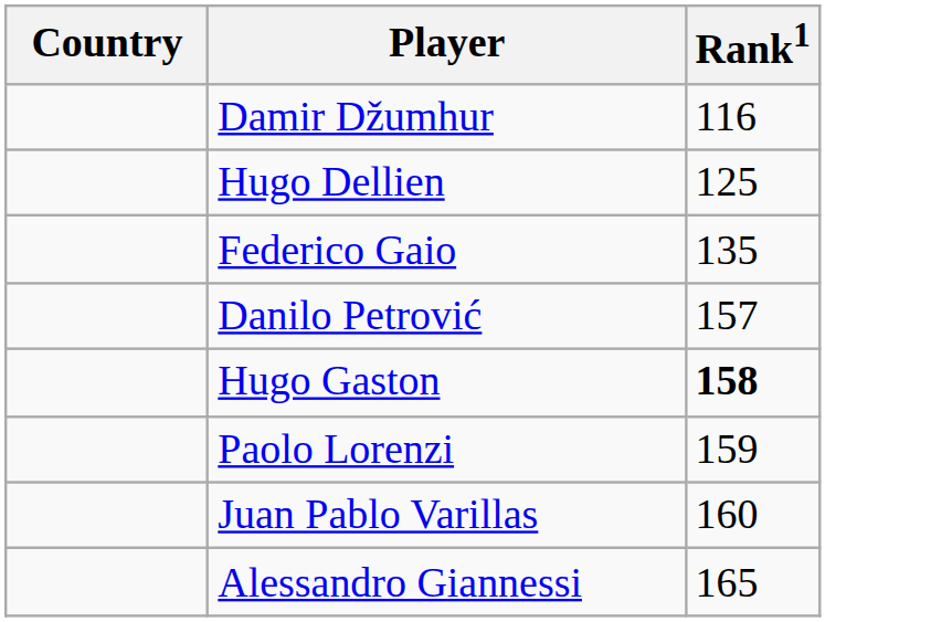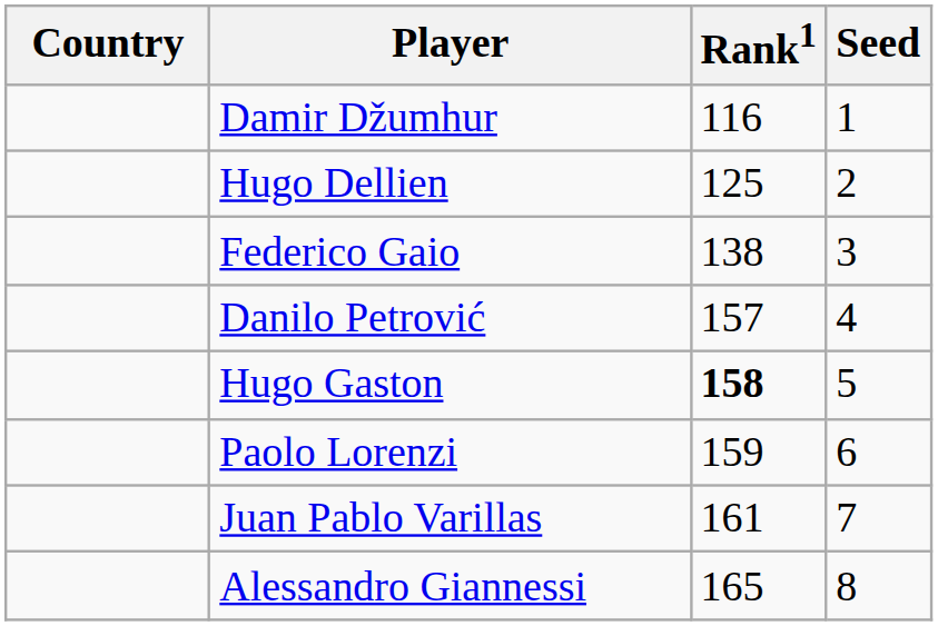 <table class="sortable wikitable">
 <tr>
 <th width="70">Country</th>
 <th width="175">Player</th>
 <th>Rank<sup>1</sup></th>
+<th>Seed</th>
 </tr>
 <tr>
 <td></td>
 <td><a href='#'>Damir Džumhur</a></td>
 <td>116</td>
+<td>1</td>
 </tr>
 <tr>
 <td></td>
 <td><a href='#'>Hugo Dellien</a></td>
 <td>125</td>
+<td>2</td>
 </tr>
 <tr>
 <td></td>
 <td><a href='#'>Federico Gaio</a></td>
-<td>135</td>
+<td>138</td>
+<td>3</td>
 </tr>
 <tr>
 <td></td>
 <td><a href='#'>Danilo Petrović</a></td>
 <td>157</td>
+<td>4</td>
 </tr>
 <tr>
 <td></td>
 <td><a href='#'>Hugo Gaston</a></td>
 <td><strong>158</strong></td>
+<td>5</td>
 </tr>
 <tr>
 <td></td>
 <td><a href='#'>Paolo Lorenzi</a></td>
 <td>159</td>
+<td>6</td>
 </tr>
 <tr>
 <td></td>
 <td><a href='#'>Juan Pablo Varillas</a></td>
-<td>160</td>
+<td>161</td>
+<td>7</td>
 </tr>
 <tr>
 <td></td>
 <td><a href='#'>Alessandro Giannessi</a></td>
 <td>165</td>
+<td>8</td>
 </tr>
 </table>
